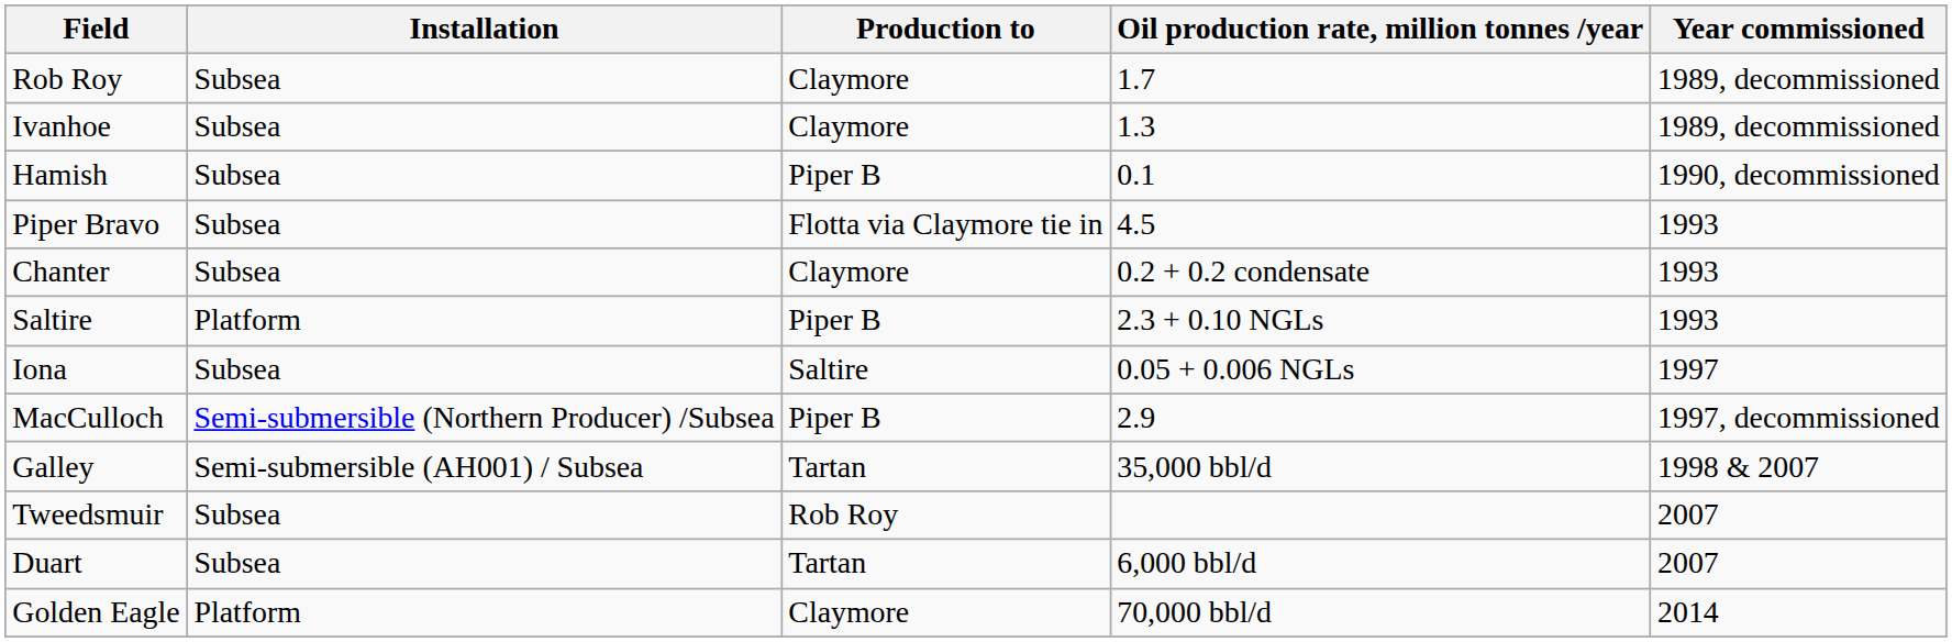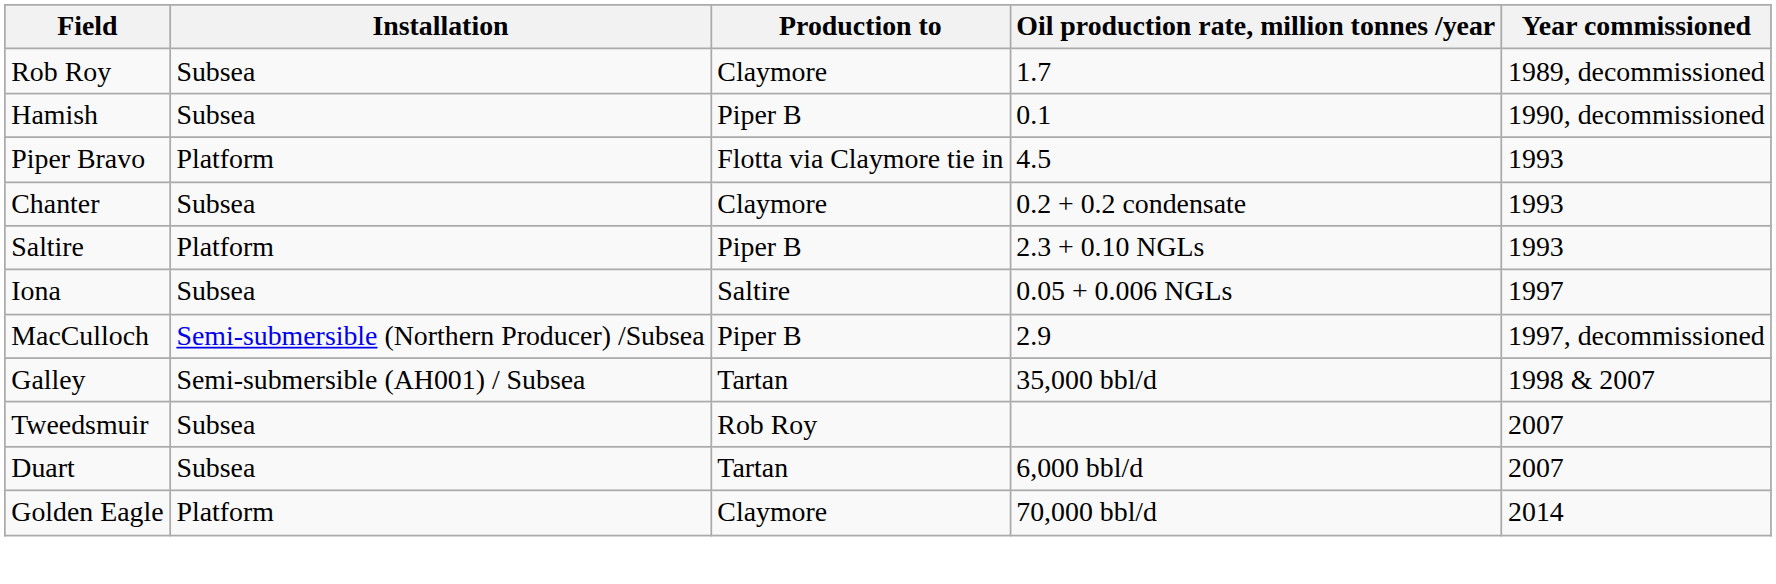 <table class="wikitable">
 <tr>
 <th>Field</th>
 <th>Installation</th>
 <th>Production to</th>
 <th>Oil production rate, million  tonnes /year</th>
 <th>Year commissioned</th>
 </tr>
 <tr>
 <td>Rob Roy</td>
 <td>Subsea</td>
 <td>Claymore</td>
 <td>1.7</td>
 <td>1989, decommissioned</td>
 </tr>
 <tr>
-<td>Ivanhoe</td>
-<td>Subsea</td>
-<td>Claymore</td>
-<td>1.3</td>
-<td>1989, decommissioned</td>
-</tr>
-<tr>
 <td>Hamish</td>
 <td>Subsea</td>
 <td>Piper B</td>
 <td>0.1</td>
 <td>1990, decommissioned</td>
 </tr>
 <tr>
 <td>Piper Bravo</td>
-<td>Subsea</td>
+<td>Platform</td>
 <td>Flotta via Claymore tie in</td>
 <td>4.5</td>
 <td>1993</td>
 </tr>
 <tr>
 <td>Chanter</td>
 <td>Subsea</td>
 <td>Claymore</td>
 <td>0.2 + 0.2 condensate</td>
 <td>1993</td>
 </tr>
 <tr>
 <td>Saltire</td>
 <td>Platform</td>
 <td>Piper B</td>
 <td>2.3 + 0.10 NGLs</td>
 <td>1993</td>
 </tr>
 <tr>
 <td>Iona</td>
 <td>Subsea</td>
 <td>Saltire</td>
 <td>0.05 + 0.006 NGLs</td>
 <td>1997</td>
 </tr>
 <tr>
 <td>MacCulloch</td>
 <td><a href='#'>Semi-submersible</a> (Northern Producer) /Subsea</td>
 <td>Piper B</td>
 <td>2.9</td>
 <td>1997, decommissioned</td>
 </tr>
 <tr>
 <td>Galley</td>
 <td>Semi-submersible (AH001) / Subsea</td>
 <td>Tartan</td>
 <td>35,000 bbl/d</td>
 <td>1998 & 2007</td>
 </tr>
 <tr>
 <td>Tweedsmuir</td>
 <td>Subsea</td>
 <td>Rob Roy</td>
 <td></td>
 <td>2007</td>
 </tr>
 <tr>
 <td>Duart</td>
 <td>Subsea</td>
 <td>Tartan</td>
 <td>6,000 bbl/d</td>
 <td>2007</td>
 </tr>
 <tr>
 <td>Golden Eagle</td>
 <td>Platform</td>
 <td>Claymore</td>
 <td>70,000 bbl/d</td>
 <td>2014</td>
 </tr>
 </table>
